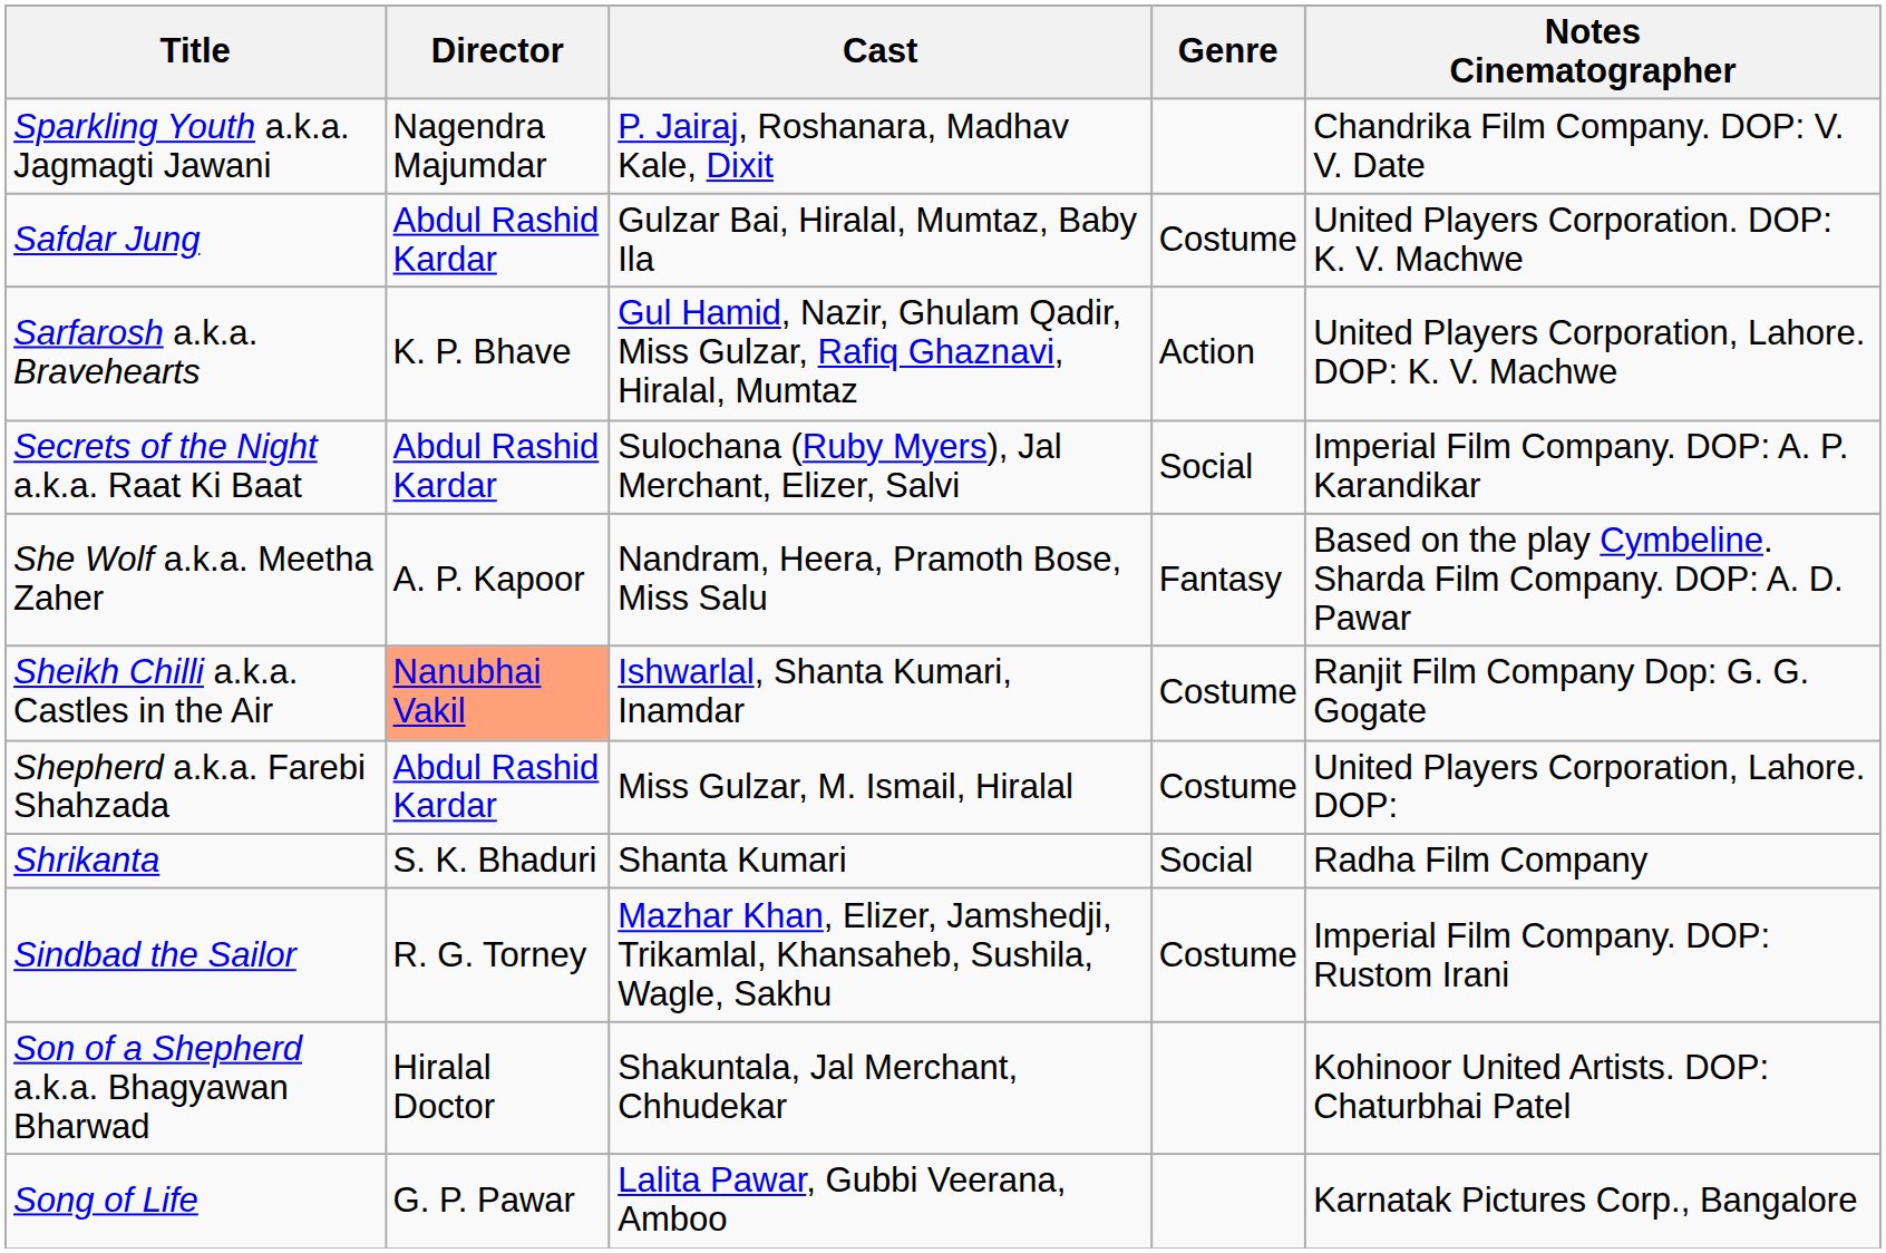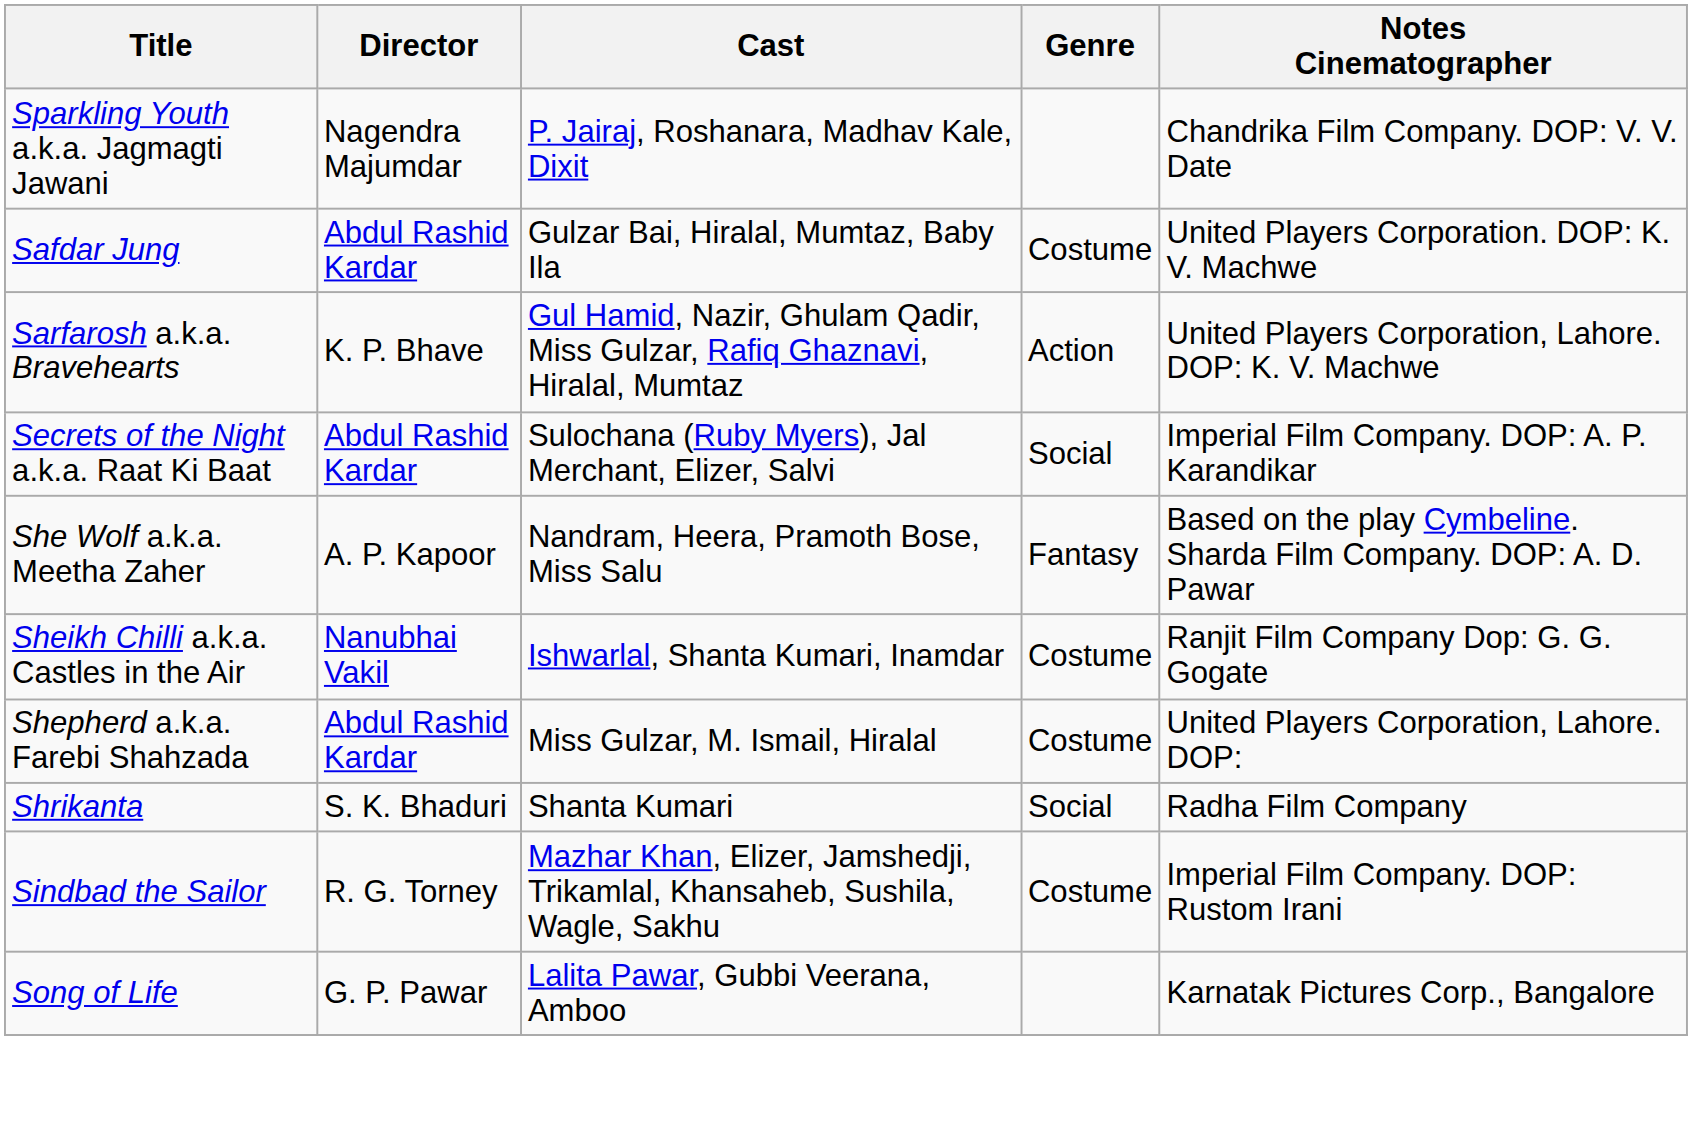 <table class="wikitable">
 <tr>
 <th>Title</th>
 <th>Director</th>
 <th>Cast</th>
 <th>Genre</th>
 <th>Notes<br>Cinematographer</th>
 </tr>
 <tr>
 <td><em><a href='#'>Sparkling Youth</a></em> a.k.a. Jagmagti Jawani</td>
 <td>Nagendra Majumdar</td>
 <td><a href='#'>P. Jairaj</a>, Roshanara, Madhav Kale, <a href='#'>Dixit</a></td>
 <td></td>
 <td>Chandrika Film Company. DOP: V. V. Date</td>
 </tr>
 <tr>
 <td><em><a href='#'>Safdar Jung</a></em></td>
 <td><a href='#'>Abdul Rashid Kardar</a></td>
 <td>Gulzar Bai, Hiralal, Mumtaz, Baby Ila</td>
 <td>Costume</td>
 <td>United Players Corporation. DOP: K. V. Machwe</td>
 </tr>
 <tr>
 <td><em><a href='#'>Sarfarosh</a></em> a.k.a. <em>Bravehearts</em></td>
 <td>K. P. Bhave</td>
 <td><a href='#'>Gul Hamid</a>, Nazir, Ghulam Qadir, Miss Gulzar, <a href='#'>Rafiq Ghaznavi</a>, Hiralal, Mumtaz</td>
 <td>Action</td>
 <td>United Players Corporation, Lahore. DOP: K. V. Machwe</td>
 </tr>
 <tr>
 <td><em><a href='#'>Secrets of the Night</a></em> a.k.a. Raat Ki Baat</td>
 <td><a href='#'>Abdul Rashid Kardar</a></td>
 <td>Sulochana (<a href='#'>Ruby Myers</a>), Jal Merchant, Elizer, Salvi</td>
 <td>Social</td>
 <td>Imperial Film Company. DOP: A. P. Karandikar</td>
 </tr>
 <tr>
 <td><em>She Wolf</em> a.k.a. Meetha Zaher</td>
 <td>A. P. Kapoor</td>
 <td>Nandram, Heera, Pramoth Bose, Miss Salu</td>
 <td>Fantasy</td>
 <td>Based on the play <a href='#'>Cymbeline</a>. Sharda Film Company. DOP: A. D. Pawar</td>
 </tr>
 <tr>
 <td><em><a href='#'>Sheikh Chilli</a></em> a.k.a. Castles in the Air</td>
-<td style="background: lightsalmon;"><a href='#'>Nanubhai Vakil</a></td>
+<td><a href='#'>Nanubhai Vakil</a></td>
 <td><a href='#'>Ishwarlal</a>, Shanta Kumari, Inamdar</td>
 <td>Costume</td>
 <td>Ranjit Film Company Dop: G. G. Gogate</td>
 </tr>
 <tr>
 <td><em>Shepherd</em> a.k.a. Farebi Shahzada</td>
 <td><a href='#'>Abdul Rashid Kardar</a></td>
 <td>Miss Gulzar, M. Ismail, Hiralal</td>
 <td>Costume</td>
 <td>United Players Corporation, Lahore. DOP:</td>
 </tr>
 <tr>
 <td><em><a href='#'>Shrikanta</a></em></td>
 <td>S. K. Bhaduri</td>
 <td>Shanta Kumari</td>
 <td>Social</td>
 <td>Radha Film Company</td>
 </tr>
 <tr>
 <td><em><a href='#'>Sindbad the Sailor</a></em></td>
 <td>R. G. Torney</td>
 <td><a href='#'>Mazhar Khan</a>, Elizer, Jamshedji, Trikamlal, Khansaheb, Sushila, Wagle, Sakhu</td>
 <td>Costume</td>
 <td>Imperial Film Company. DOP: Rustom Irani</td>
 </tr>
 <tr>
-<td><em><a href='#'>Son of a Shepherd</a></em> a.k.a. Bhagyawan Bharwad</td>
-<td>Hiralal Doctor</td>
-<td>Shakuntala, Jal Merchant, Chhudekar</td>
-<td></td>
-<td>Kohinoor United Artists. DOP: Chaturbhai Patel</td>
-</tr>
-<tr>
 <td><em><a href='#'>Song of Life</a></em></td>
 <td>G. P. Pawar</td>
 <td><a href='#'>Lalita Pawar</a>, Gubbi Veerana, Amboo</td>
 <td></td>
 <td>Karnatak Pictures Corp., Bangalore</td>
 </tr>
 <tr>
 </tr>
 </table>
